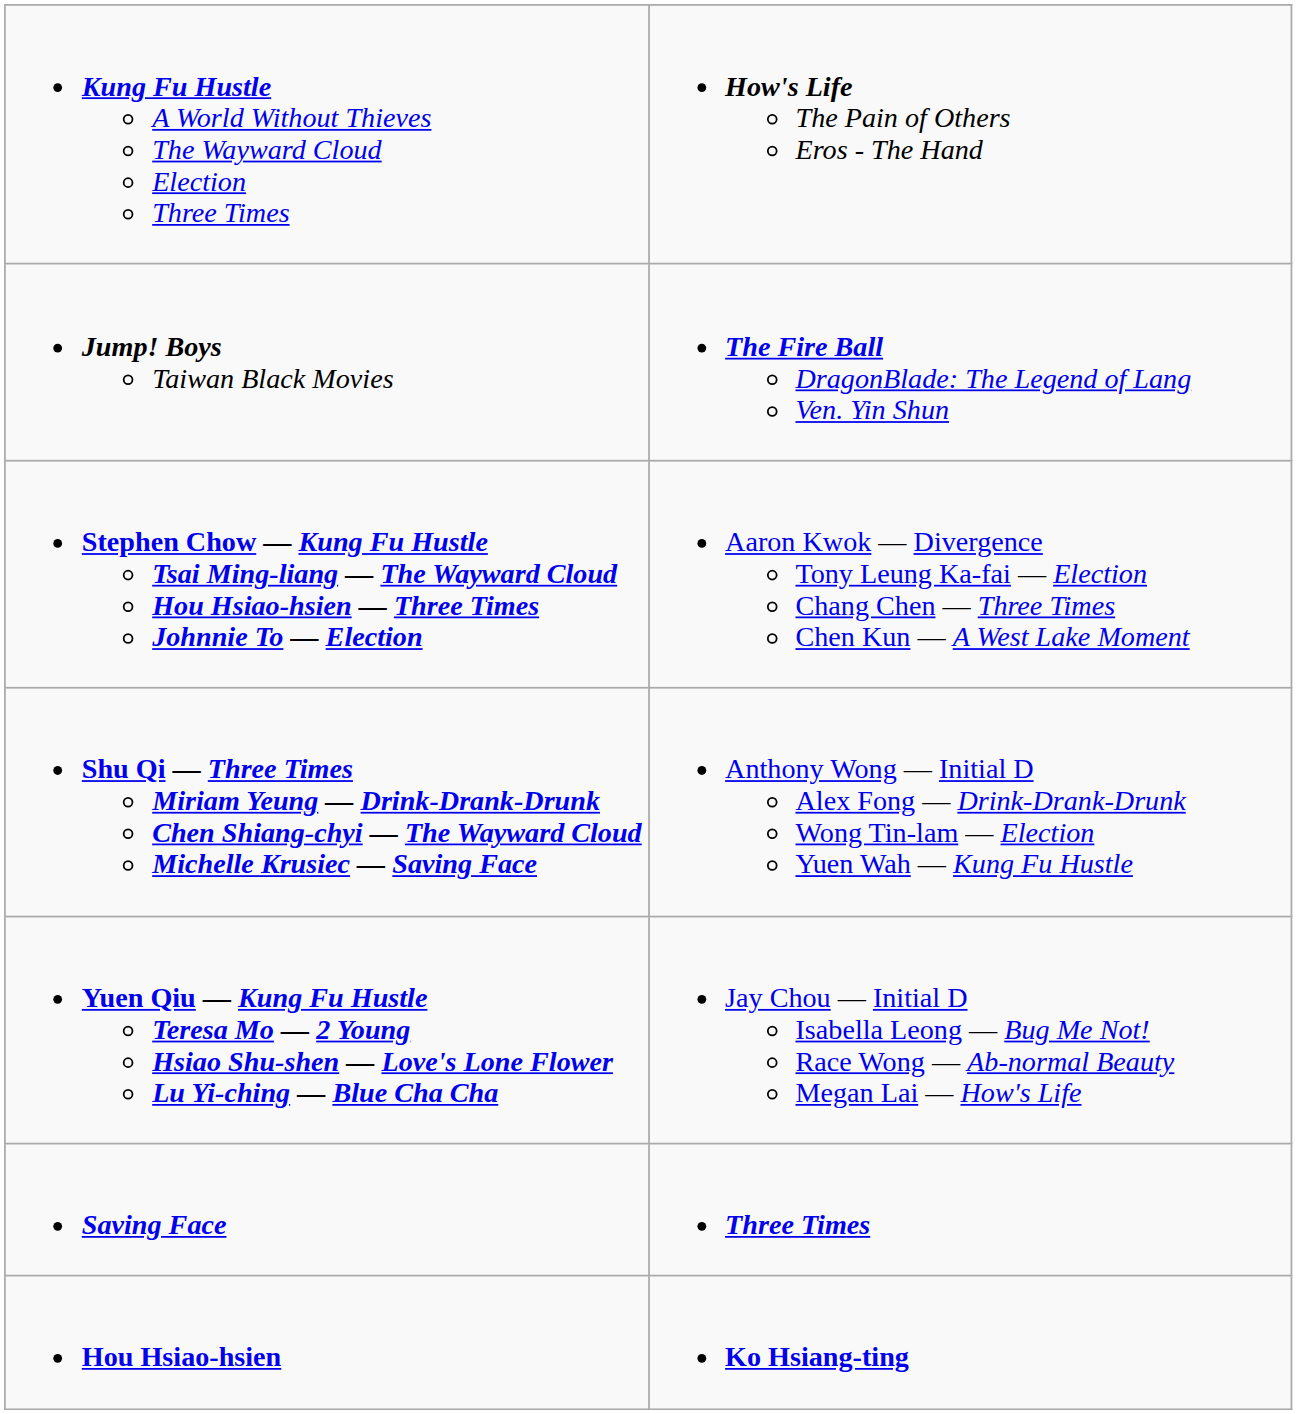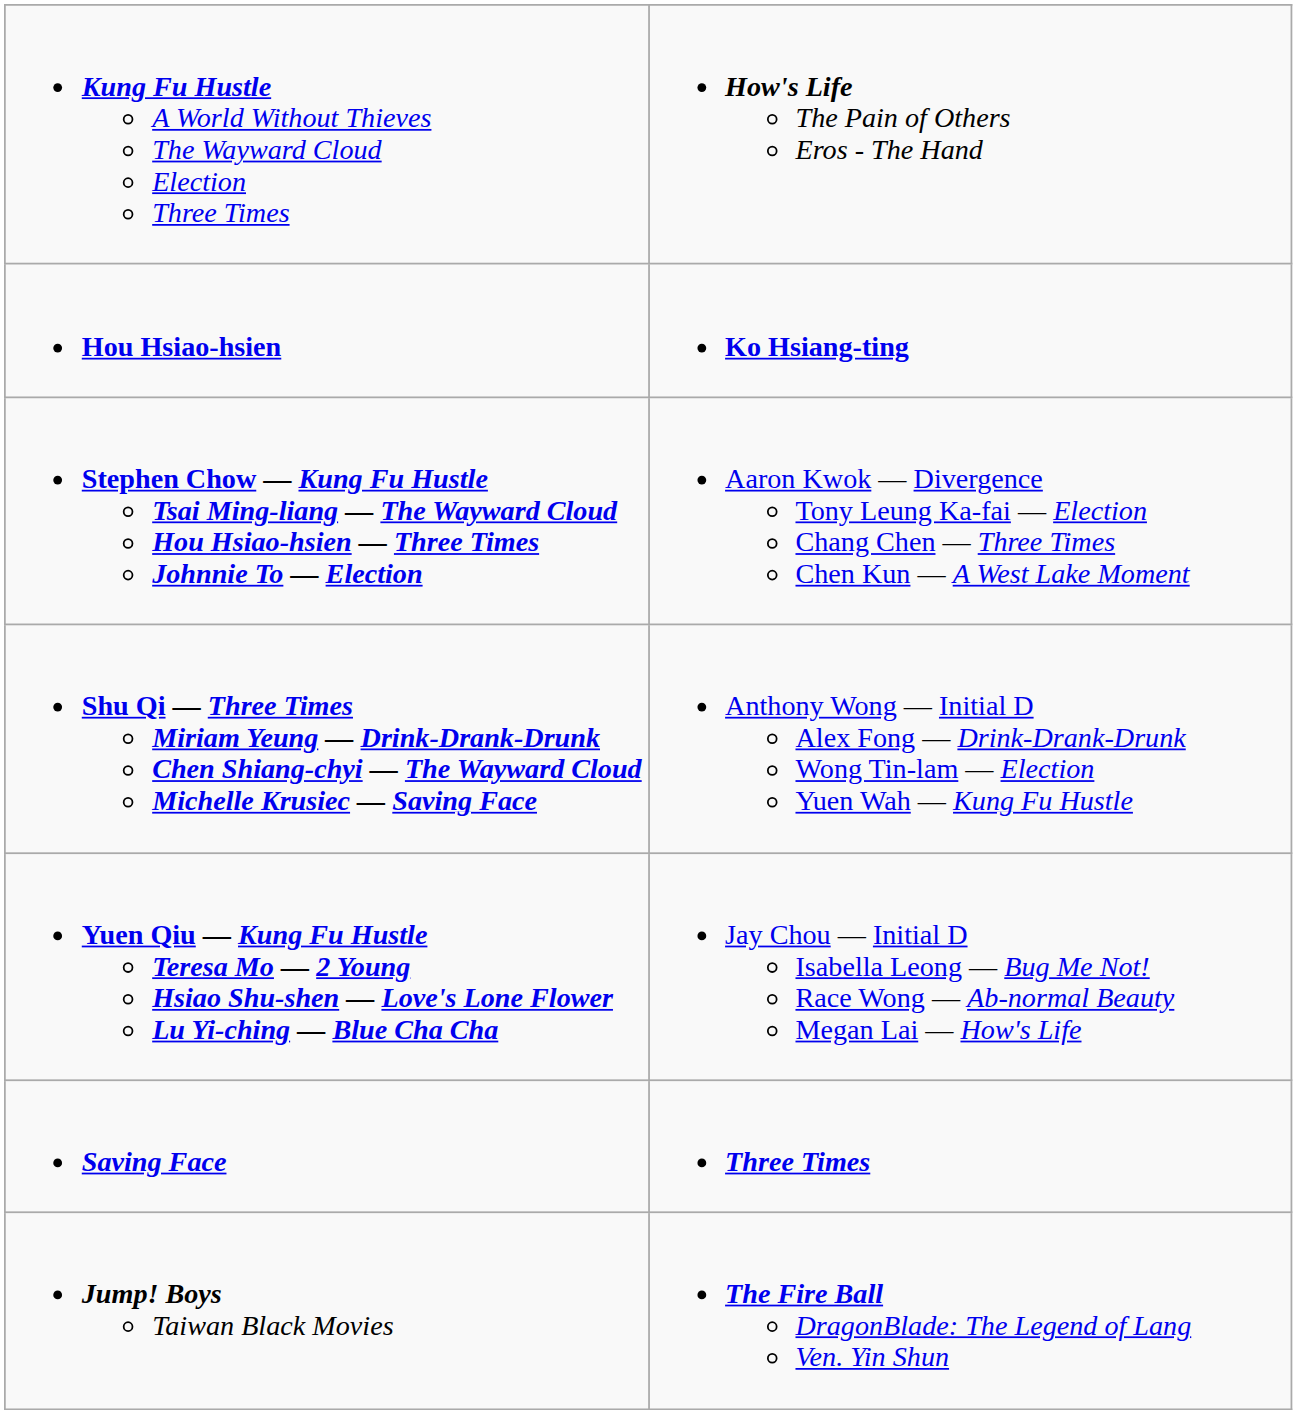 <table class=wikitable>
 <tr>
 <td valign="top" width="50%"><br><ul><li><strong><em><a href='#'>Kung Fu Hustle</a></em></strong><ul><li><em><a href='#'>A World Without Thieves</a></em></li><li><em><a href='#'>The Wayward Cloud</a></em></li><li><em><a href='#'>Election</a></em></li><li><em><a href='#'>Three Times</a></em></li></ul></li></ul></td>
 <td valign="top" width="50%"><br><ul><li><strong><em>How's Life</em></strong><ul><li><em>The Pain of Others</em></li><li><em>Eros - The Hand</em></li></ul></li></ul></td>
 </tr>
 <tr>
-<td valign="top" width="50%"><br><ul><li><strong><em>Jump! Boys</em></strong><ul><li><em>Taiwan Black Movies</em></li></ul></li></ul></td>
-<td valign="top" width="50%"><br><ul><li><strong><em><a href='#'>The Fire Ball</a></em></strong><ul><li><em><a href='#'>DragonBlade: The Legend of Lang</a></em></li><li><em><a href='#'>Ven. Yin Shun</a></em></li></ul></li></ul></td>
+<td valign="top" width="50%"><br><ul><li><strong><a href='#'>Hou Hsiao-hsien</a></strong></li></ul></td>
+<td valign="top" width="50%"><br><ul><li><strong><a href='#'>Ko Hsiang-ting</a></strong></li></ul></td>
 </tr>
 <tr>
 <td valign="top" width="50%"><br><ul><li><strong><a href='#'>Stephen Chow</a> — <em><a href='#'>Kung Fu Hustle</a><strong><em><ul><li><a href='#'>Tsai Ming-liang</a>  — </em><a href='#'>The Wayward Cloud</a><em></li><li><a href='#'>Hou Hsiao-hsien</a> — </em><a href='#'>Three Times</a><em></li><li><a href='#'>Johnnie To</a> — </em><a href='#'>Election</a><em></li></ul></li></ul></td>
 <td valign="top" width="50%"><br><ul><li></strong><a href='#'>Aaron Kwok</a> — </em><a href='#'>Divergence</a></em></strong><ul><li><a href='#'>Tony Leung Ka-fai</a> — <em><a href='#'>Election</a></em></li><li><a href='#'>Chang Chen</a> — <em><a href='#'>Three Times</a></em></li><li><a href='#'>Chen Kun</a> — <em><a href='#'>A West Lake Moment</a></em></li></ul></li></ul></td>
 </tr>
 <tr>
 <td valign="top" width="50%"><br><ul><li><strong><a href='#'>Shu Qi</a> — <em><a href='#'>Three Times</a><strong><em><ul><li><a href='#'>Miriam Yeung</a> — </em><a href='#'>Drink-Drank-Drunk</a><em></li><li><a href='#'>Chen Shiang-chyi</a> — </em><a href='#'>The Wayward Cloud</a><em></li><li><a href='#'>Michelle Krusiec</a> — </em><a href='#'>Saving Face</a><em></li></ul></li></ul></td>
 <td valign="top" width="50%"><br><ul><li></strong><a href='#'>Anthony Wong</a> — </em><a href='#'>Initial D</a></em></strong><ul><li><a href='#'>Alex Fong</a> — <em><a href='#'>Drink-Drank-Drunk</a></em></li><li><a href='#'>Wong Tin-lam</a> — <em><a href='#'>Election</a></em></li><li><a href='#'>Yuen Wah</a> — <em><a href='#'>Kung Fu Hustle</a></em></li></ul></li></ul></td>
 </tr>
 <tr>
 <td valign="top" width="50%"><br><ul><li><strong><a href='#'>Yuen Qiu</a> — <em><a href='#'>Kung Fu Hustle</a><strong><em><ul><li><a href='#'>Teresa Mo</a> — </em><a href='#'>2 Young</a><em></li><li><a href='#'>Hsiao Shu-shen</a> — </em><a href='#'>Love's Lone Flower</a><em></li><li><a href='#'>Lu Yi-ching</a> — </em><a href='#'>Blue Cha Cha</a><em></li></ul></li></ul></td>
 <td valign="top" width="50%"><br><ul><li></strong><a href='#'>Jay Chou</a> — </em><a href='#'>Initial D</a></em></strong><ul><li><a href='#'>Isabella Leong</a> — <em><a href='#'>Bug Me Not!</a></em></li><li><a href='#'>Race Wong</a> — <em><a href='#'>Ab-normal Beauty</a></em></li><li><a href='#'>Megan Lai</a> — <em><a href='#'>How's Life</a></em></li></ul></li></ul></td>
 </tr>
 <tr>
 <td valign="top" width="50%"><br><ul><li><strong><em><a href='#'>Saving Face</a></em></strong></li></ul></td>
 <td valign="top" width="50%"><br><ul><li><strong><em><a href='#'>Three Times</a></em></strong></li></ul></td>
 </tr>
 <tr>
-<td valign="top" width="50%"><br><ul><li><strong><a href='#'>Hou Hsiao-hsien</a></strong></li></ul></td>
-<td valign="top" width="50%"><br><ul><li><strong><a href='#'>Ko Hsiang-ting</a></strong></li></ul></td>
+<td valign="top" width="50%"><br><ul><li><strong><em>Jump! Boys</em></strong><ul><li><em>Taiwan Black Movies</em></li></ul></li></ul></td>
+<td valign="top" width="50%"><br><ul><li><strong><em><a href='#'>The Fire Ball</a></em></strong><ul><li><em><a href='#'>DragonBlade: The Legend of Lang</a></em></li><li><em><a href='#'>Ven. Yin Shun</a></em></li></ul></li></ul></td>
 </tr>
 </table>
